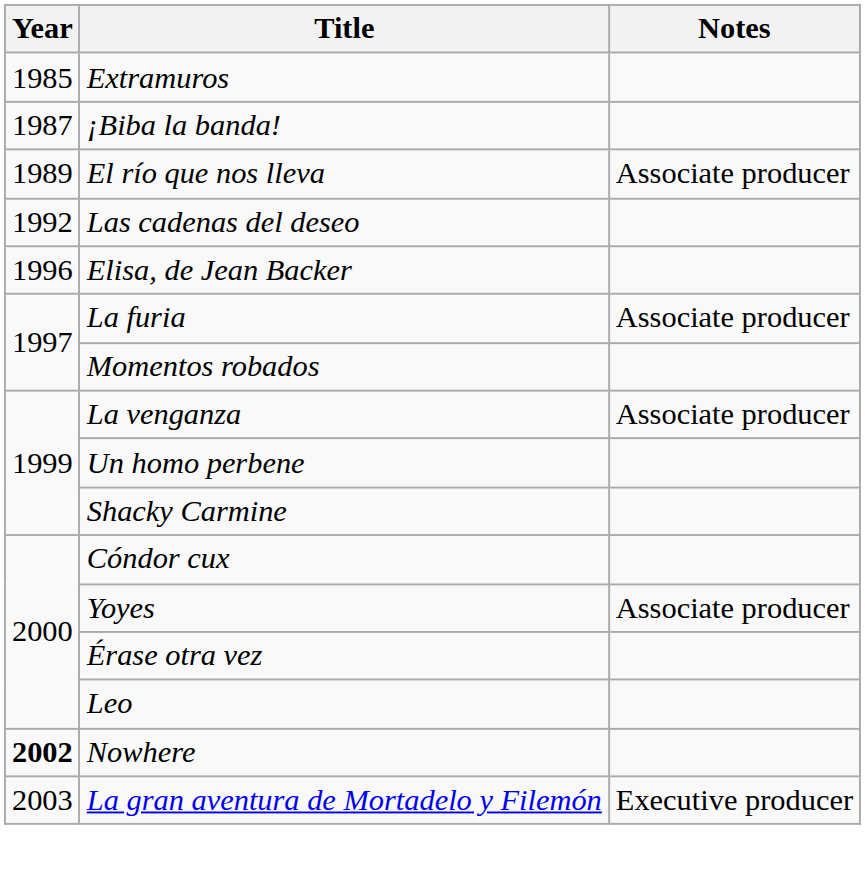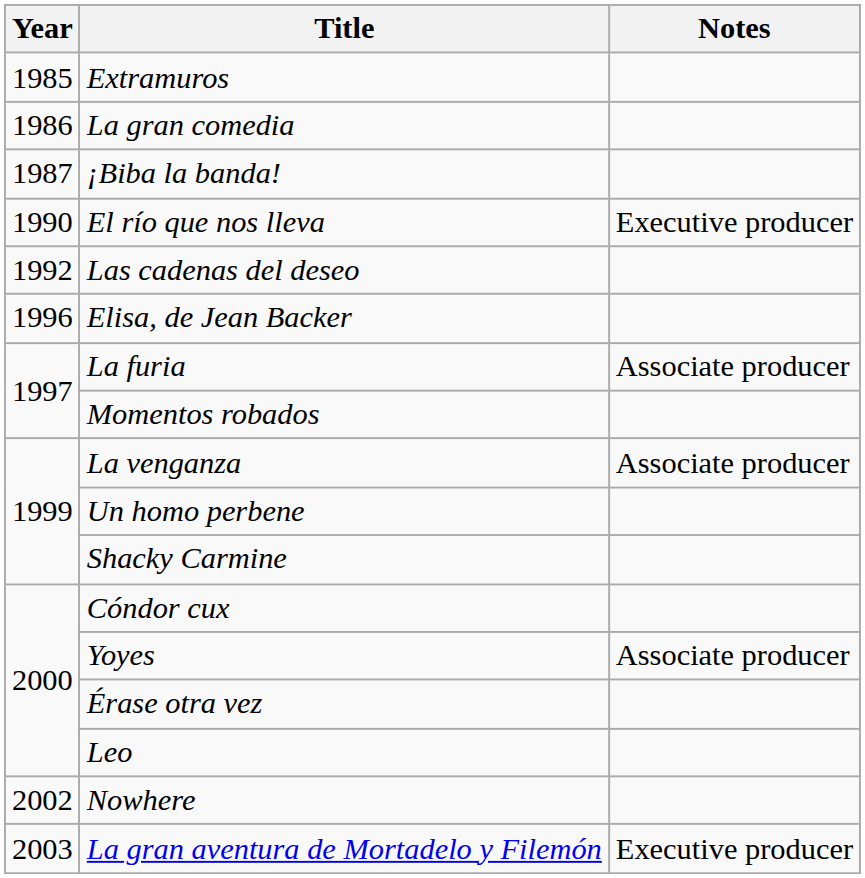 <table class = "wikitable sortable">
 <tr>
 <th>Year</th>
 <th>Title</th>
 <th>Notes</th>
 </tr>
 <tr>
 <td>1985</td>
 <td><em>Extramuros</em></td>
 <td></td>
 </tr>
 <tr>
+<td>1986</td>
+<td><em>La gran comedia</em></td>
+<td></td>
+</tr>
+<tr>
 <td>1987</td>
 <td><em>¡Biba la banda!</em></td>
 <td></td>
 </tr>
 <tr>
-<td>1989</td>
+<td>1990</td>
 <td><em>El río que nos lleva</em></td>
-<td>Associate producer</td>
+<td>Executive producer</td>
 </tr>
 <tr>
 <td>1992</td>
 <td><em>Las cadenas del deseo</em></td>
 <td></td>
 </tr>
 <tr>
 <td>1996</td>
 <td><em>Elisa, de Jean Backer</em></td>
 <td></td>
 </tr>
 <tr>
 <td rowspan=2>1997</td>
 <td><em>La furia</em></td>
 <td>Associate producer</td>
 </tr>
 <tr>
 <td><em>Momentos robados</em></td>
 <td></td>
 </tr>
 <tr>
 <td rowspan=3>1999</td>
 <td><em>La venganza</em></td>
 <td>Associate producer</td>
 </tr>
 <tr>
 <td><em>Un homo perbene</em></td>
 <td></td>
 </tr>
 <tr>
 <td><em>Shacky Carmine</em></td>
 <td></td>
 </tr>
 <tr>
 <td rowspan=4>2000</td>
 <td><em>Cóndor cux</em></td>
 <td></td>
 </tr>
 <tr>
 <td><em>Yoyes</em></td>
 <td>Associate producer</td>
 </tr>
 <tr>
 <td><em>Érase otra vez</em></td>
 <td></td>
 </tr>
 <tr>
 <td><em>Leo</em></td>
 <td></td>
 </tr>
 <tr>
-<td><strong>2002</strong></td>
+<td>2002</td>
 <td><em>Nowhere</em></td>
 <td></td>
 </tr>
 <tr>
 <td>2003</td>
 <td><em><a href='#'>La gran aventura de Mortadelo y Filemón</a></em></td>
 <td>Executive producer</td>
 </tr>
 </table>
